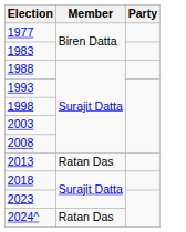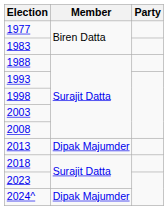 <table class="wikitable sortable">
 <tr>
 <th>Election</th>
 <th>Member</th>
 <th colspan=2>Party</th>
 </tr>
 <tr>
 <td><a href='#'>1977</a></td>
 <td rowspan=2>Biren Datta</td>
 <td></td>
 </tr>
 <tr>
 <td><a href='#'>1983</a></td>
 </tr>
 <tr>
 <td><a href='#'>1988</a></td>
 <td rowspan=5><a href='#'>Surajit Datta</a></td>
 <td></td>
 </tr>
 <tr>
 <td><a href='#'>1993</a></td>
 </tr>
 <tr>
 <td><a href='#'>1998</a></td>
 </tr>
 <tr>
 <td><a href='#'>2003</a></td>
 </tr>
 <tr>
 <td><a href='#'>2008</a></td>
 </tr>
 <tr>
 <td><a href='#'>2013</a></td>
-<td>Ratan Das</td>
+<td><a href='#'>Dipak Majumder</a></td>
 <td></td>
 </tr>
 <tr>
 <td><a href='#'>2018</a></td>
 <td rowspan=2><a href='#'>Surajit Datta</a></td>
 <td></td>
 </tr>
 <tr>
 <td><a href='#'>2023</a></td>
 </tr>
 <tr>
 <td><a href='#'>2024^</a></td>
-<td>Ratan Das</td>
+<td><a href='#'>Dipak Majumder</a></td>
 </tr>
 </table>
